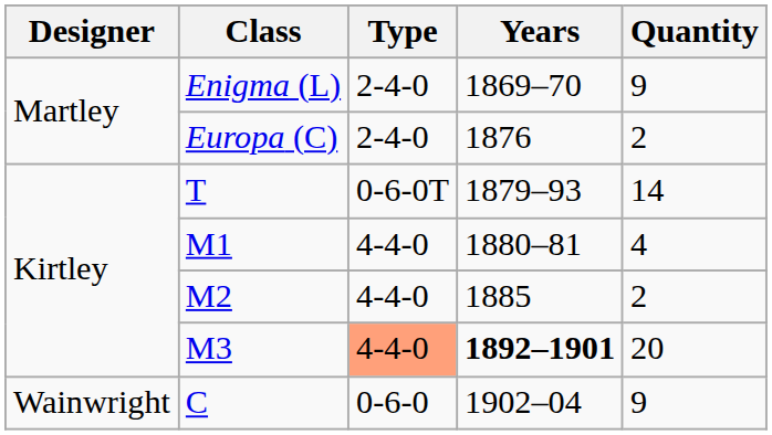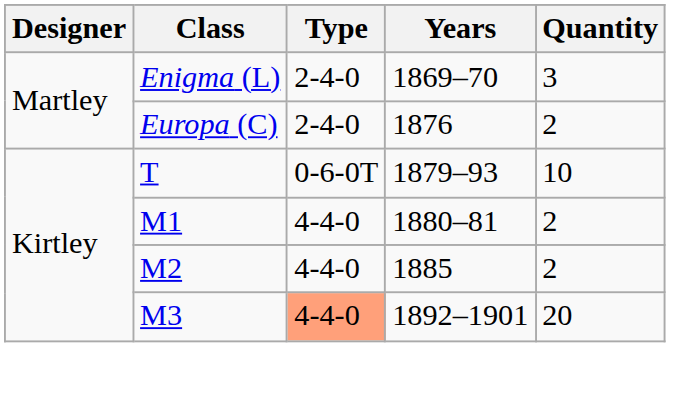 <table class=wikitable>
 <tr>
 <th>Designer</th>
 <th>Class</th>
 <th>Type</th>
 <th>Years</th>
 <th>Quantity</th>
 </tr>
 <tr>
 <td rowspan=2>Martley</td>
 <td><a href='#'><em>Enigma</em> (L)</a></td>
 <td>2-4-0</td>
 <td>1869–70</td>
-<td>9</td>
+<td>3</td>
 </tr>
 <tr>
 <td><a href='#'><em>Europa</em> (C)</a></td>
 <td>2-4-0</td>
 <td>1876</td>
 <td>2</td>
 </tr>
 <tr>
 <td rowspan=4>Kirtley</td>
 <td><a href='#'>T</a></td>
 <td>0-6-0T</td>
 <td>1879–93</td>
-<td>14</td>
+<td>10</td>
 </tr>
 <tr>
 <td><a href='#'>M1</a></td>
 <td>4-4-0</td>
 <td>1880–81</td>
-<td>4</td>
+<td>2</td>
 </tr>
 <tr>
 <td><a href='#'>M2</a></td>
 <td>4-4-0</td>
 <td>1885</td>
 <td>2</td>
 </tr>
 <tr>
 <td><a href='#'>M3</a></td>
 <td style="background: lightsalmon;">4-4-0</td>
-<td><strong>1892–1901</strong></td>
+<td>1892–1901</td>
 <td>20</td>
 </tr>
-<tr>
-<td>Wainwright</td>
-<td><a href='#'>C</a></td>
-<td>0-6-0</td>
-<td>1902–04</td>
-<td>9</td>
-</tr>
 </table>
